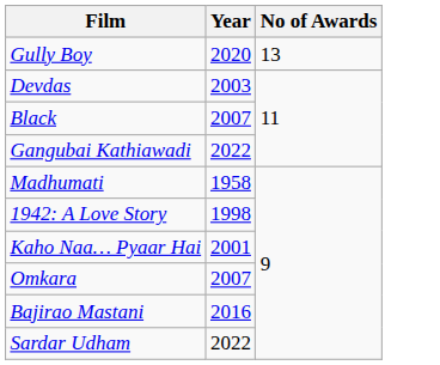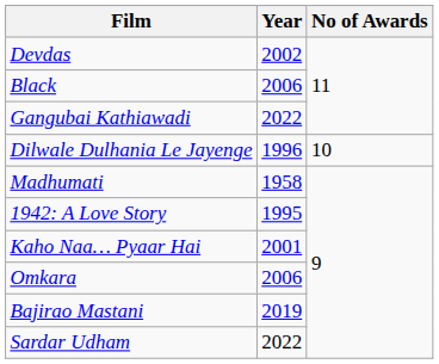 <table class="wikitable">
 <tr>
 <th>Film</th>
 <th>Year</th>
 <th>No of Awards</th>
 </tr>
 <tr>
-<td><em><a href='#'>Gully Boy</a></em></td>
-<td><a href='#'>2020</a></td>
-<td>13</td>
-</tr>
-<tr>
 <td><em><a href='#'>Devdas</a></em></td>
-<td><a href='#'>2003</a></td>
+<td><a href='#'>2002</a></td>
 <td rowspan=3>11</td>
 </tr>
 <tr>
 <td><em><a href='#'>Black</a></em></td>
-<td><a href='#'>2007</a></td>
+<td><a href='#'>2006</a></td>
 </tr>
 <tr>
 <td><em><a href='#'>Gangubai Kathiawadi</a></em></td>
 <td><a href='#'>2022</a></td>
+</tr>
+<tr>
+<td><em><a href='#'>Dilwale Dulhania Le Jayenge</a></em></td>
+<td><a href='#'>1996</a></td>
+<td>10</td>
 </tr>
 <tr>
 <td><em><a href='#'>Madhumati</a></em></td>
 <td><a href='#'>1958</a></td>
 <td rowspan="6">9</td>
 </tr>
 <tr>
 <td><em><a href='#'>1942: A Love Story</a></em></td>
-<td><a href='#'>1998</a></td>
+<td><a href='#'>1995</a></td>
 </tr>
 <tr>
 <td><em><a href='#'>Kaho Naa… Pyaar Hai</a></em></td>
 <td><a href='#'>2001</a></td>
 </tr>
 <tr>
 <td><em><a href='#'>Omkara</a></em></td>
-<td><a href='#'>2007</a></td>
+<td><a href='#'>2006</a></td>
 </tr>
 <tr>
 <td><em><a href='#'>Bajirao Mastani</a></em></td>
-<td><a href='#'>2016</a></td>
+<td><a href='#'>2019</a></td>
 </tr>
 <tr>
 <td><em><a href='#'>Sardar Udham</a></em></td>
 <td>2022</td>
 </tr>
 </table>
